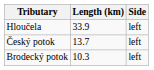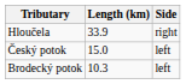 <table class="wikitable">
 <tr>
 <th>Tributary</th>
 <th>Length (km)</th>
 <th>Side</th>
 </tr>
 <tr>
 <td>Hloučela</td>
 <td>33.9</td>
-<td>left</td>
+<td>right</td>
 </tr>
 <tr>
 <td>Český potok</td>
-<td>13.7</td>
+<td>15.0</td>
 <td>left</td>
 </tr>
 <tr>
 <td>Brodecký potok</td>
 <td>10.3</td>
 <td>left</td>
 </tr>
 </table>
